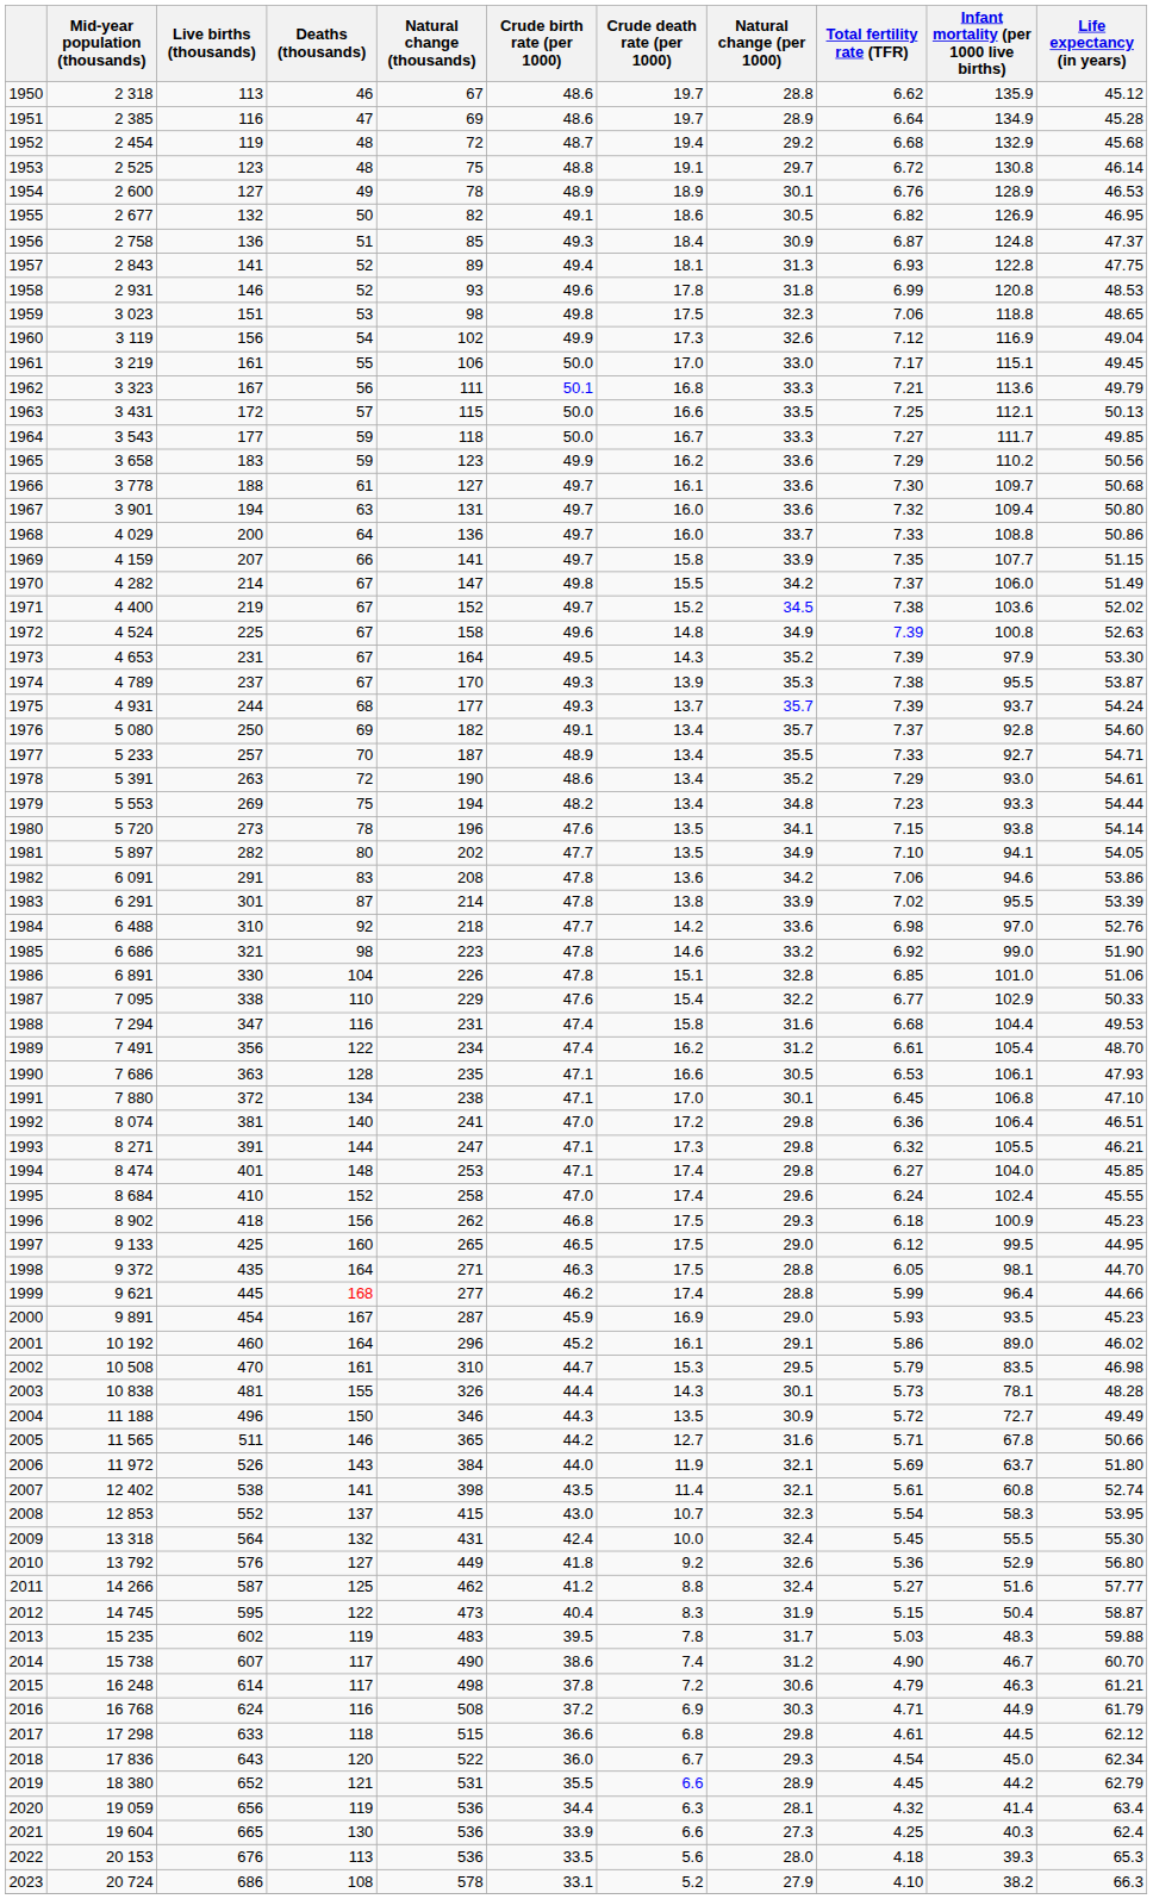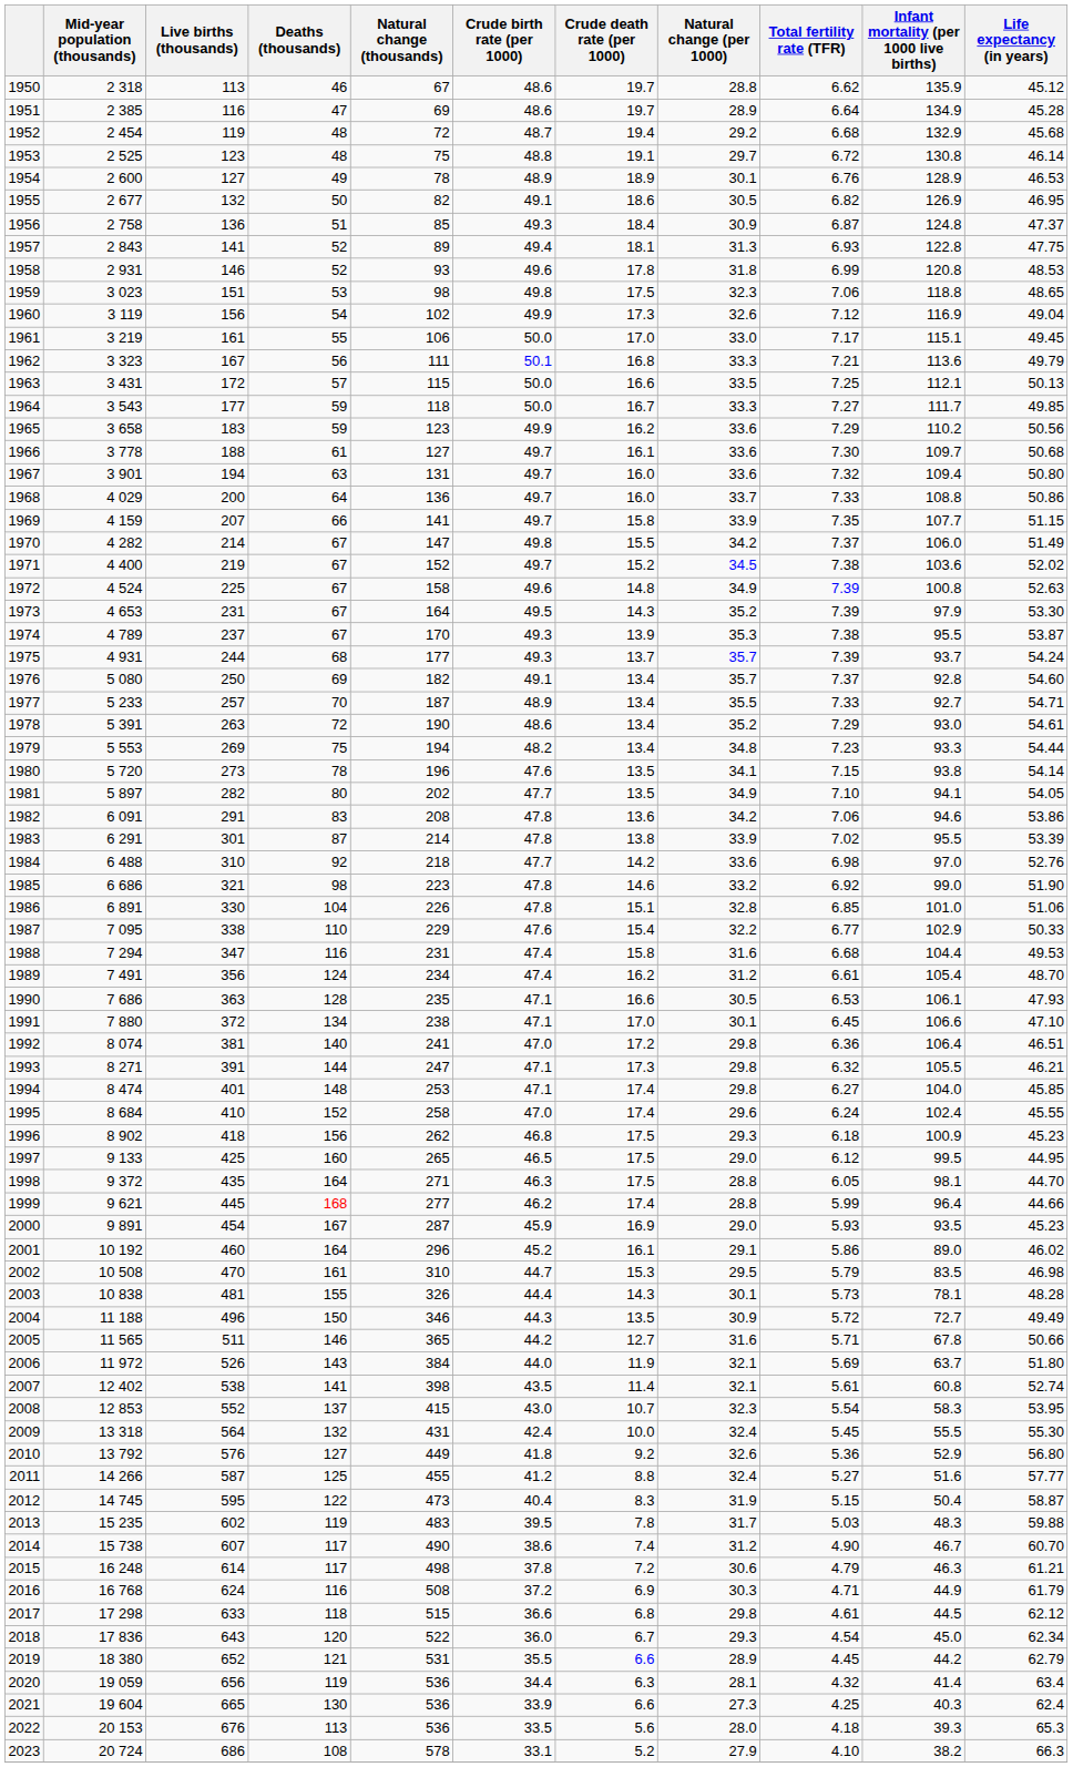 <table class="wikitable sortable" style="text-align:right">
 <tr>
 <th></th>
 <th style="width:80pt;">Mid-year population (thousands)</th>
 <th style="width:80pt;">Live births (thousands)</th>
 <th style="width:80pt;">Deaths (thousands)</th>
 <th style="width:80pt;">Natural change (thousands)</th>
 <th style="width:80pt;">Crude birth rate (per 1000)</th>
 <th style="width:80pt;">Crude death rate (per 1000)</th>
 <th style="width:80pt;">Natural change (per 1000)</th>
 <th style="width:80pt;"><a href='#'>Total fertility rate</a> (TFR)</th>
 <th style="width:80pt;"><a href='#'>Infant mortality</a> (per 1000 live births)</th>
 <th style="width:80pt;"><a href='#'>Life expectancy</a> (in years)</th>
 </tr>
 <tr>
 <td>1950</td>
 <td>2 318</td>
 <td>   113</td>
 <td>   46</td>
 <td>   67</td>
 <td>48.6</td>
 <td>19.7</td>
 <td>28.8</td>
 <td>6.62</td>
 <td>135.9</td>
 <td>45.12</td>
 </tr>
 <tr>
 <td>1951</td>
 <td>  2 385</td>
 <td>  116</td>
 <td>  47</td>
 <td>  69</td>
 <td>48.6</td>
 <td>19.7</td>
 <td>28.9</td>
 <td>6.64</td>
 <td>134.9</td>
 <td>45.28</td>
 </tr>
 <tr>
 <td>1952</td>
 <td>  2 454</td>
 <td>  119</td>
 <td>  48</td>
 <td>  72</td>
 <td>48.7</td>
 <td>19.4</td>
 <td>29.2</td>
 <td>6.68</td>
 <td>132.9</td>
 <td>45.68</td>
 </tr>
 <tr>
 <td>1953</td>
 <td>  2 525</td>
 <td>  123</td>
 <td>  48</td>
 <td>  75</td>
 <td>48.8</td>
 <td>19.1</td>
 <td>29.7</td>
 <td>6.72</td>
 <td>130.8</td>
 <td>46.14</td>
 </tr>
 <tr>
 <td>1954</td>
 <td>  2 600</td>
 <td>  127</td>
 <td>  49</td>
 <td>  78</td>
 <td>48.9</td>
 <td>18.9</td>
 <td>30.1</td>
 <td>6.76</td>
 <td>128.9</td>
 <td>46.53</td>
 </tr>
 <tr>
 <td>1955</td>
 <td>  2 677</td>
 <td>  132</td>
 <td>  50</td>
 <td>  82</td>
 <td>49.1</td>
 <td>18.6</td>
 <td>30.5</td>
 <td>6.82</td>
 <td>126.9</td>
 <td>46.95</td>
 </tr>
 <tr>
 <td>1956</td>
 <td>  2 758</td>
 <td>  136</td>
 <td>  51</td>
 <td>  85</td>
 <td>49.3</td>
 <td>18.4</td>
 <td>30.9</td>
 <td>6.87</td>
 <td>124.8</td>
 <td>47.37</td>
 </tr>
 <tr>
 <td>1957</td>
 <td>  2 843</td>
 <td>  141</td>
 <td>  52</td>
 <td>  89</td>
 <td>49.4</td>
 <td>18.1</td>
 <td>31.3</td>
 <td>6.93</td>
 <td>122.8</td>
 <td>47.75</td>
 </tr>
 <tr>
 <td>1958</td>
 <td>  2 931</td>
 <td>  146</td>
 <td>  52</td>
 <td>  93</td>
 <td>49.6</td>
 <td>17.8</td>
 <td>31.8</td>
 <td>6.99</td>
 <td>120.8</td>
 <td>48.53</td>
 </tr>
 <tr>
 <td>1959</td>
 <td>  3 023</td>
 <td>  151</td>
 <td>  53</td>
 <td>  98</td>
 <td>49.8</td>
 <td>17.5</td>
 <td>32.3</td>
 <td>7.06</td>
 <td>118.8</td>
 <td>48.65</td>
 </tr>
 <tr>
 <td>1960</td>
 <td>  3 119</td>
 <td>  156</td>
 <td>  54</td>
 <td>  102</td>
 <td>49.9</td>
 <td>17.3</td>
 <td>32.6</td>
 <td>7.12</td>
 <td>116.9</td>
 <td>49.04</td>
 </tr>
 <tr>
 <td>1961</td>
 <td>  3 219</td>
 <td>  161</td>
 <td>  55</td>
 <td>  106</td>
 <td>50.0</td>
 <td>17.0</td>
 <td>33.0</td>
 <td>7.17</td>
 <td>115.1</td>
 <td>49.45</td>
 </tr>
 <tr>
 <td>1962</td>
 <td>  3 323</td>
 <td>  167</td>
 <td>  56</td>
 <td>  111</td>
 <td style="color:blue">50.1</td>
 <td>16.8</td>
 <td>33.3</td>
 <td>7.21</td>
 <td>113.6</td>
 <td>49.79</td>
 </tr>
 <tr>
 <td>1963</td>
 <td>  3 431</td>
 <td>  172</td>
 <td>  57</td>
 <td>  115</td>
 <td>50.0</td>
 <td>16.6</td>
 <td>33.5</td>
 <td>7.25</td>
 <td>112.1</td>
 <td>50.13</td>
 </tr>
 <tr>
 <td>1964</td>
 <td>  3 543</td>
 <td>  177</td>
 <td>  59</td>
 <td>  118</td>
 <td>50.0</td>
 <td>16.7</td>
 <td>33.3</td>
 <td>7.27</td>
 <td>111.7</td>
 <td>49.85</td>
 </tr>
 <tr>
 <td>1965</td>
 <td>  3 658</td>
 <td>  183</td>
 <td>  59</td>
 <td>  123</td>
 <td>49.9</td>
 <td>16.2</td>
 <td>33.6</td>
 <td>7.29</td>
 <td>110.2</td>
 <td>50.56</td>
 </tr>
 <tr>
 <td>1966</td>
 <td>  3 778</td>
 <td>  188</td>
 <td>  61</td>
 <td>  127</td>
 <td>49.7</td>
 <td>16.1</td>
 <td>33.6</td>
 <td>7.30</td>
 <td>109.7</td>
 <td>50.68</td>
 </tr>
 <tr>
 <td>1967</td>
 <td>  3 901</td>
 <td>  194</td>
 <td>  63</td>
 <td>  131</td>
 <td>49.7</td>
 <td>16.0</td>
 <td>33.6</td>
 <td>7.32</td>
 <td>109.4</td>
 <td>50.80</td>
 </tr>
 <tr>
 <td>1968</td>
 <td>  4 029</td>
 <td>  200</td>
 <td>  64</td>
 <td>  136</td>
 <td>49.7</td>
 <td>16.0</td>
 <td>33.7</td>
 <td>7.33</td>
 <td>108.8</td>
 <td>50.86</td>
 </tr>
 <tr>
 <td>1969</td>
 <td>  4 159</td>
 <td>  207</td>
 <td>  66</td>
 <td>  141</td>
 <td>49.7</td>
 <td>15.8</td>
 <td>33.9</td>
 <td>7.35</td>
 <td>107.7</td>
 <td>51.15</td>
 </tr>
 <tr>
 <td>1970</td>
 <td>  4 282</td>
 <td>  214</td>
 <td>  67</td>
 <td>  147</td>
 <td>49.8</td>
 <td>15.5</td>
 <td>34.2</td>
 <td>7.37</td>
 <td>106.0</td>
 <td>51.49</td>
 </tr>
 <tr>
 <td>1971</td>
 <td>  4 400</td>
 <td>  219</td>
 <td>  67</td>
 <td>  152</td>
 <td>49.7</td>
 <td>15.2</td>
 <td style="color:blue">34.5</td>
 <td>7.38</td>
 <td>103.6</td>
 <td>52.02</td>
 </tr>
 <tr>
 <td>1972</td>
 <td>  4 524</td>
 <td>  225</td>
 <td>  67</td>
 <td>  158</td>
 <td>49.6</td>
 <td>14.8</td>
 <td>34.9</td>
 <td style="color:blue">7.39</td>
 <td>100.8</td>
 <td>52.63</td>
 </tr>
 <tr>
 <td>1973</td>
 <td>  4 653</td>
 <td>  231</td>
 <td>  67</td>
 <td>  164</td>
 <td>49.5</td>
 <td>14.3</td>
 <td>35.2</td>
 <td>7.39</td>
 <td>97.9</td>
 <td>53.30</td>
 </tr>
 <tr>
 <td>1974</td>
 <td>  4 789</td>
 <td>  237</td>
 <td>  67</td>
 <td>  170</td>
 <td>49.3</td>
 <td>13.9</td>
 <td>35.3</td>
 <td>7.38</td>
 <td>95.5</td>
 <td>53.87</td>
 </tr>
 <tr>
 <td>1975</td>
 <td>  4 931</td>
 <td>  244</td>
 <td>  68</td>
 <td>  177</td>
 <td>49.3</td>
 <td>13.7</td>
 <td style="color:blue">35.7</td>
 <td>7.39</td>
 <td>93.7</td>
 <td>54.24</td>
 </tr>
 <tr>
 <td>1976</td>
 <td>  5 080</td>
 <td>  250</td>
 <td>  69</td>
 <td>  182</td>
 <td>49.1</td>
 <td>13.4</td>
 <td>35.7</td>
 <td>7.37</td>
 <td>92.8</td>
 <td>54.60</td>
 </tr>
 <tr>
 <td>1977</td>
 <td>  5 233</td>
 <td>  257</td>
 <td>  70</td>
 <td>  187</td>
 <td>48.9</td>
 <td>13.4</td>
 <td>35.5</td>
 <td>7.33</td>
 <td>92.7</td>
 <td>54.71</td>
 </tr>
 <tr>
 <td>1978</td>
 <td>  5 391</td>
 <td>  263</td>
 <td>  72</td>
 <td>  190</td>
 <td>48.6</td>
 <td>13.4</td>
 <td>35.2</td>
 <td>7.29</td>
 <td>93.0</td>
 <td>54.61</td>
 </tr>
 <tr>
 <td>1979</td>
 <td>  5 553</td>
 <td>  269</td>
 <td>  75</td>
 <td>  194</td>
 <td>48.2</td>
 <td>13.4</td>
 <td>34.8</td>
 <td>7.23</td>
 <td>93.3</td>
 <td>54.44</td>
 </tr>
 <tr>
 <td>1980</td>
 <td>  5 720</td>
 <td>  273</td>
 <td>  78</td>
 <td>  196</td>
 <td>47.6</td>
 <td>13.5</td>
 <td>34.1</td>
 <td>7.15</td>
 <td>93.8</td>
 <td>54.14</td>
 </tr>
 <tr>
 <td>1981</td>
 <td>  5 897</td>
 <td>  282</td>
 <td>  80</td>
 <td>  202</td>
 <td>47.7</td>
 <td>13.5</td>
 <td>34.9</td>
 <td>7.10</td>
 <td>94.1</td>
 <td>54.05</td>
 </tr>
 <tr>
 <td>1982</td>
 <td>  6 091</td>
 <td>  291</td>
 <td>  83</td>
 <td>  208</td>
 <td>47.8</td>
 <td>13.6</td>
 <td>34.2</td>
 <td>7.06</td>
 <td>94.6</td>
 <td>53.86</td>
 </tr>
 <tr>
 <td>1983</td>
 <td>  6 291</td>
 <td>  301</td>
 <td>  87</td>
 <td>  214</td>
 <td>47.8</td>
 <td>13.8</td>
 <td>33.9</td>
 <td>7.02</td>
 <td>95.5</td>
 <td>53.39</td>
 </tr>
 <tr>
 <td>1984</td>
 <td>  6 488</td>
 <td>  310</td>
 <td>  92</td>
 <td>  218</td>
 <td>47.7</td>
 <td>14.2</td>
 <td>33.6</td>
 <td>6.98</td>
 <td>97.0</td>
 <td>52.76</td>
 </tr>
 <tr>
 <td>1985</td>
 <td>  6 686</td>
 <td>  321</td>
 <td>  98</td>
 <td>  223</td>
 <td>47.8</td>
 <td>14.6</td>
 <td>33.2</td>
 <td>6.92</td>
 <td>99.0</td>
 <td>51.90</td>
 </tr>
 <tr>
 <td>1986</td>
 <td>  6 891</td>
 <td>  330</td>
 <td>  104</td>
 <td>  226</td>
 <td>47.8</td>
 <td>15.1</td>
 <td>32.8</td>
 <td>6.85</td>
 <td>101.0</td>
 <td>51.06</td>
 </tr>
 <tr>
 <td>1987</td>
 <td>  7 095</td>
 <td>  338</td>
 <td>  110</td>
 <td>  229</td>
 <td>47.6</td>
 <td>15.4</td>
 <td>32.2</td>
 <td>6.77</td>
 <td>102.9</td>
 <td>50.33</td>
 </tr>
 <tr>
 <td>1988</td>
 <td>  7 294</td>
 <td>  347</td>
 <td>  116</td>
 <td>  231</td>
 <td>47.4</td>
 <td>15.8</td>
 <td>31.6</td>
 <td>6.68</td>
 <td>104.4</td>
 <td>49.53</td>
 </tr>
 <tr>
 <td>1989</td>
 <td>  7 491</td>
 <td>  356</td>
-<td>  122</td>
+<td>  124</td>
 <td>  234</td>
 <td>47.4</td>
 <td>16.2</td>
 <td>31.2</td>
 <td>6.61</td>
 <td>105.4</td>
 <td>48.70</td>
 </tr>
 <tr>
 <td>1990</td>
 <td>  7 686</td>
 <td>  363</td>
 <td>  128</td>
 <td>  235</td>
 <td>47.1</td>
 <td>16.6</td>
 <td>30.5</td>
 <td>6.53</td>
 <td>106.1</td>
 <td>47.93</td>
 </tr>
 <tr>
 <td>1991</td>
 <td>  7 880</td>
 <td>  372</td>
 <td>  134</td>
 <td>  238</td>
 <td>47.1</td>
 <td>17.0</td>
 <td>30.1</td>
 <td>6.45</td>
-<td>106.8</td>
+<td>106.6</td>
 <td>47.10</td>
 </tr>
 <tr>
 <td>1992</td>
 <td>  8 074</td>
 <td>  381</td>
 <td>  140</td>
 <td>  241</td>
 <td>47.0</td>
 <td>17.2</td>
 <td>29.8</td>
 <td>6.36</td>
 <td>106.4</td>
 <td>46.51</td>
 </tr>
 <tr>
 <td>1993</td>
 <td>  8 271</td>
 <td>  391</td>
 <td>  144</td>
 <td>  247</td>
 <td>47.1</td>
 <td>17.3</td>
 <td>29.8</td>
 <td>6.32</td>
 <td>105.5</td>
 <td>46.21</td>
 </tr>
 <tr>
 <td>1994</td>
 <td>  8 474</td>
 <td>  401</td>
 <td>  148</td>
 <td>  253</td>
 <td>47.1</td>
 <td>17.4</td>
 <td>29.8</td>
 <td>6.27</td>
 <td>104.0</td>
 <td>45.85</td>
 </tr>
 <tr>
 <td>1995</td>
 <td>  8 684</td>
 <td>  410</td>
 <td>  152</td>
 <td>  258</td>
 <td>47.0</td>
 <td>17.4</td>
 <td>29.6</td>
 <td>6.24</td>
 <td>102.4</td>
 <td>45.55</td>
 </tr>
 <tr>
 <td>1996</td>
 <td>  8 902</td>
 <td>  418</td>
 <td>  156</td>
 <td>  262</td>
 <td>46.8</td>
 <td>17.5</td>
 <td>29.3</td>
 <td>6.18</td>
 <td>100.9</td>
 <td>45.23</td>
 </tr>
 <tr>
 <td>1997</td>
 <td>  9 133</td>
 <td>  425</td>
 <td>  160</td>
 <td>  265</td>
 <td>46.5</td>
 <td>17.5</td>
 <td>29.0</td>
 <td>6.12</td>
 <td>99.5</td>
 <td>44.95</td>
 </tr>
 <tr>
 <td>1998</td>
 <td>  9 372</td>
 <td>  435</td>
 <td>  164</td>
 <td>  271</td>
 <td>46.3</td>
 <td>17.5</td>
 <td>28.8</td>
 <td>6.05</td>
 <td>98.1</td>
 <td>44.70</td>
 </tr>
 <tr>
 <td>1999</td>
 <td>  9 621</td>
 <td>  445</td>
 <td style="color:red">  168</td>
 <td>  277</td>
 <td>46.2</td>
 <td>17.4</td>
 <td>28.8</td>
 <td>5.99</td>
 <td>96.4</td>
 <td>44.66</td>
 </tr>
 <tr>
 <td>2000</td>
 <td>  9 891</td>
 <td>  454</td>
 <td>  167</td>
 <td>  287</td>
 <td>45.9</td>
 <td>16.9</td>
 <td>29.0</td>
 <td>5.93</td>
 <td>93.5</td>
 <td>45.23</td>
 </tr>
 <tr>
 <td>2001</td>
 <td>  10 192</td>
 <td>  460</td>
 <td>  164</td>
 <td>  296</td>
 <td>45.2</td>
 <td>16.1</td>
 <td>29.1</td>
 <td>5.86</td>
 <td>89.0</td>
 <td>46.02</td>
 </tr>
 <tr>
 <td>2002</td>
 <td>  10 508</td>
 <td>  470</td>
 <td>  161</td>
 <td>  310</td>
 <td>44.7</td>
 <td>15.3</td>
 <td>29.5</td>
 <td>5.79</td>
 <td>83.5</td>
 <td>46.98</td>
 </tr>
 <tr>
 <td>2003</td>
 <td>  10 838</td>
 <td>  481</td>
 <td>  155</td>
 <td>  326</td>
 <td>44.4</td>
 <td>14.3</td>
 <td>30.1</td>
 <td>5.73</td>
 <td>78.1</td>
 <td>48.28</td>
 </tr>
 <tr>
 <td>2004</td>
 <td>  11 188</td>
 <td>  496</td>
 <td>  150</td>
 <td>  346</td>
 <td>44.3</td>
 <td>13.5</td>
 <td>30.9</td>
 <td>5.72</td>
 <td>72.7</td>
 <td>49.49</td>
 </tr>
 <tr>
 <td>2005</td>
 <td>  11 565</td>
 <td>  511</td>
 <td>  146</td>
 <td>  365</td>
 <td>44.2</td>
 <td>12.7</td>
 <td>31.6</td>
 <td>5.71</td>
 <td>67.8</td>
 <td>50.66</td>
 </tr>
 <tr>
 <td>2006</td>
 <td>  11 972</td>
 <td>  526</td>
 <td>  143</td>
 <td>  384</td>
 <td>44.0</td>
 <td>11.9</td>
 <td>32.1</td>
 <td>5.69</td>
 <td>63.7</td>
 <td>51.80</td>
 </tr>
 <tr>
 <td>2007</td>
 <td>  12 402</td>
 <td>  538</td>
 <td>  141</td>
 <td>  398</td>
 <td>43.5</td>
 <td>11.4</td>
 <td>32.1</td>
 <td>5.61</td>
 <td>60.8</td>
 <td>52.74</td>
 </tr>
 <tr>
 <td>2008</td>
 <td>  12 853</td>
 <td>  552</td>
 <td>  137</td>
 <td>  415</td>
 <td>43.0</td>
 <td>10.7</td>
 <td>32.3</td>
 <td>5.54</td>
 <td>58.3</td>
 <td>53.95</td>
 </tr>
 <tr>
 <td>2009</td>
 <td>  13 318</td>
 <td>  564</td>
 <td>  132</td>
 <td>  431</td>
 <td>42.4</td>
 <td>10.0</td>
 <td>32.4</td>
 <td>5.45</td>
 <td>55.5</td>
 <td>55.30</td>
 </tr>
 <tr>
 <td>2010</td>
 <td>  13 792</td>
 <td>  576</td>
 <td>  127</td>
 <td>  449</td>
 <td>41.8</td>
 <td>9.2</td>
 <td>32.6</td>
 <td>5.36</td>
 <td>52.9</td>
 <td>56.80</td>
 </tr>
 <tr>
 <td>2011</td>
 <td>  14 266</td>
 <td>  587</td>
 <td>  125</td>
-<td>  462</td>
+<td>  455</td>
 <td>41.2</td>
 <td>8.8</td>
 <td>32.4</td>
 <td>5.27</td>
 <td>51.6</td>
 <td>57.77</td>
 </tr>
 <tr>
 <td>2012</td>
 <td>  14 745</td>
 <td>  595</td>
 <td>  122</td>
 <td>  473</td>
 <td>40.4</td>
 <td>8.3</td>
 <td>31.9</td>
 <td>5.15</td>
 <td>50.4</td>
 <td>58.87</td>
 </tr>
 <tr>
 <td>2013</td>
 <td>  15 235</td>
 <td>  602</td>
 <td>  119</td>
 <td>  483</td>
 <td>39.5</td>
 <td>7.8</td>
 <td>31.7</td>
 <td>5.03</td>
 <td>48.3</td>
 <td>59.88</td>
 </tr>
 <tr>
 <td>2014</td>
 <td>  15 738</td>
 <td>  607</td>
 <td>  117</td>
 <td>  490</td>
 <td>38.6</td>
 <td>7.4</td>
 <td>31.2</td>
 <td>4.90</td>
 <td>46.7</td>
 <td>60.70</td>
 </tr>
 <tr>
 <td>2015</td>
 <td>  16 248</td>
 <td>  614</td>
 <td>  117</td>
 <td>  498</td>
 <td>37.8</td>
 <td>7.2</td>
 <td>30.6</td>
 <td>4.79</td>
 <td>46.3</td>
 <td>61.21</td>
 </tr>
 <tr>
 <td>2016</td>
 <td>  16 768</td>
 <td>  624</td>
 <td>  116</td>
 <td>  508</td>
 <td>37.2</td>
 <td>6.9</td>
 <td>30.3</td>
 <td>4.71</td>
 <td>44.9</td>
 <td>61.79</td>
 </tr>
 <tr>
 <td>2017</td>
 <td>  17 298</td>
 <td>  633</td>
 <td>  118</td>
 <td>  515</td>
 <td>36.6</td>
 <td>6.8</td>
 <td>29.8</td>
 <td>4.61</td>
 <td>44.5</td>
 <td>62.12</td>
 </tr>
 <tr>
 <td>2018</td>
 <td>  17 836</td>
 <td>  643</td>
 <td>  120</td>
 <td>  522</td>
 <td>36.0</td>
 <td>6.7</td>
 <td>29.3</td>
 <td>4.54</td>
 <td>45.0</td>
 <td>62.34</td>
 </tr>
 <tr>
 <td>2019</td>
 <td>  18 380</td>
 <td>  652</td>
 <td>  121</td>
 <td>  531</td>
 <td>35.5</td>
 <td style="color:blue">6.6</td>
 <td>28.9</td>
 <td>4.45</td>
 <td>44.2</td>
 <td>62.79</td>
 </tr>
 <tr>
 <td>2020</td>
 <td>  19 059</td>
 <td>  656</td>
 <td>  119</td>
 <td>536</td>
 <td>34.4</td>
 <td>6.3</td>
 <td>28.1</td>
 <td>4.32</td>
 <td>41.4</td>
 <td>63.4</td>
 </tr>
 <tr>
 <td>2021</td>
 <td>  19 604</td>
 <td>  665</td>
 <td>  130</td>
 <td>  536</td>
 <td>33.9</td>
 <td>6.6</td>
 <td>27.3</td>
 <td>4.25</td>
 <td>40.3</td>
 <td>62.4</td>
 </tr>
 <tr>
 <td>2022</td>
 <td>  20 153</td>
 <td>  676</td>
 <td>  113</td>
 <td>  536</td>
 <td>33.5</td>
 <td>5.6</td>
 <td>28.0</td>
 <td>4.18</td>
 <td>39.3</td>
 <td>65.3</td>
 </tr>
 <tr>
 <td>2023</td>
 <td>  20 724</td>
 <td>  686</td>
 <td>  108</td>
 <td>  578</td>
 <td>33.1</td>
 <td>5.2</td>
 <td>27.9</td>
 <td>4.10</td>
 <td>38.2</td>
 <td>66.3</td>
 </tr>
 <tr>
 </tr>
 </table>
